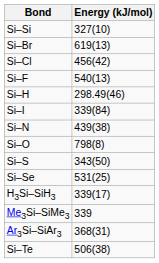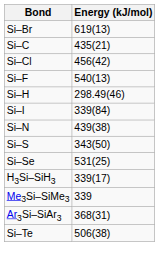 <table class="wikitable sortable floatleft">
 <tr>
 <th>Bond</th>
 <th>Energy (kJ/mol)</th>
 </tr>
 <tr>
-<td>Si–Si</td>
-<td>327(10)</td>
+<td>Si–Br</td>
+<td>619(13)</td>
 </tr>
 <tr>
-<td>Si–Br</td>
-<td>619(13)</td>
+<td>Si–C</td>
+<td>435(21)</td>
 </tr>
 <tr>
 <td>Si–Cl</td>
 <td>456(42)</td>
 </tr>
 <tr>
 <td>Si–F</td>
 <td>540(13)</td>
 </tr>
 <tr>
 <td>Si–H</td>
 <td>298.49(46)</td>
 </tr>
 <tr>
 <td>Si–I</td>
 <td>339(84)</td>
 </tr>
 <tr>
 <td>Si–N</td>
 <td>439(38)</td>
-</tr>
-<tr>
-<td>Si–O</td>
-<td>798(8)</td>
 </tr>
 <tr>
 <td>Si–S</td>
 <td>343(50)</td>
 </tr>
 <tr>
 <td>Si–Se</td>
 <td>531(25)</td>
 </tr>
 <tr>
 <td>H<sub>3</sub>Si–SiH<sub>3</sub></td>
 <td>339(17)</td>
 </tr>
 <tr>
 <td><a href='#'>Me</a><sub>3</sub>Si–SiMe<sub>3</sub></td>
 <td>339</td>
 </tr>
 <tr>
 <td><a href='#'>Ar</a><sub>3</sub>Si–SiAr<sub>3</sub></td>
 <td>368(31)</td>
 </tr>
 <tr>
 <td>Si–Te</td>
 <td>506(38)</td>
 </tr>
 </table>
